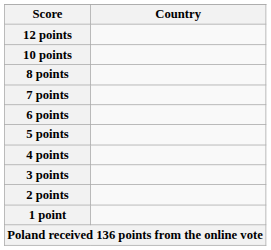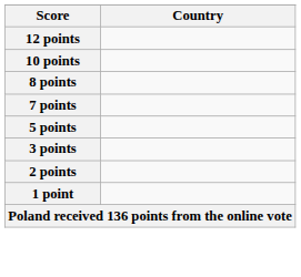 <table class="wikitable">
 <tr>
 </tr>
 <tr>
 <th scope="col" width="33%">Score</th>
 <th scope="col">Country</th>
 </tr>
 <tr>
 <th scope="row">12 points</th>
 <td></td>
 </tr>
 <tr>
 <th scope="row">10 points</th>
 <td></td>
 </tr>
 <tr>
 <th scope="row">8 points</th>
 <td></td>
 </tr>
 <tr>
 <th scope="row">7 points</th>
 <td></td>
 </tr>
 <tr>
-<th scope="row">6 points</th>
-<td></td>
-</tr>
-<tr>
 <th scope="row">5 points</th>
-<td></td>
-</tr>
-<tr>
-<th scope="row">4 points</th>
 <td></td>
 </tr>
 <tr>
 <th scope="row">3 points</th>
 <td></td>
 </tr>
 <tr>
 <th scope="row">2 points</th>
 <td></td>
 </tr>
 <tr>
 <th scope="row">1 point</th>
 <td></td>
 </tr>
 <tr>
 <th colspan="2">Poland received 136 points from the online vote</th>
 </tr>
 </table>
